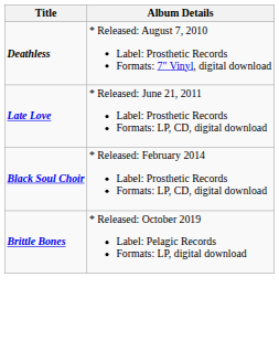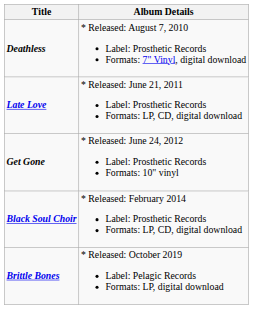 <table class="wikitable">
 <tr>
 <th>Title</th>
 <th>Album Details</th>
 </tr>
 <tr>
 <td><strong><em>Deathless</em></strong></td>
 <td>* Released: August 7, 2010<br><ul><li>Label: Prosthetic Records</li><li>Formats: <a href='#'>7" Vinyl</a>, digital download</li></ul></td>
 </tr>
 <tr>
 <td><strong><em><a href='#'>Late Love</a></em></strong></td>
 <td>* Released: June 21, 2011<br><ul><li>Label: Prosthetic Records</li><li>Formats: LP, CD, digital download</li></ul></td>
 </tr>
 <tr>
+<td><strong><em>Get Gone</em></strong></td>
+<td>* Released: June 24, 2012<br><ul><li>Label: Prosthetic Records</li><li>Formats: 10" vinyl</li></ul></td>
+</tr>
+<tr>
 <td><strong><em><a href='#'>Black Soul Choir</a></em></strong></td>
 <td>* Released: February 2014<br><ul><li>Label: Prosthetic Records</li><li>Formats: LP, CD, digital download</li></ul></td>
 </tr>
 <tr>
 <td><strong><em><a href='#'>Brittle Bones</a></em></strong></td>
 <td>* Released: October 2019<br><ul><li>Label: Pelagic Records</li><li>Formats: LP, digital download</li></ul></td>
 </tr>
 </table>
